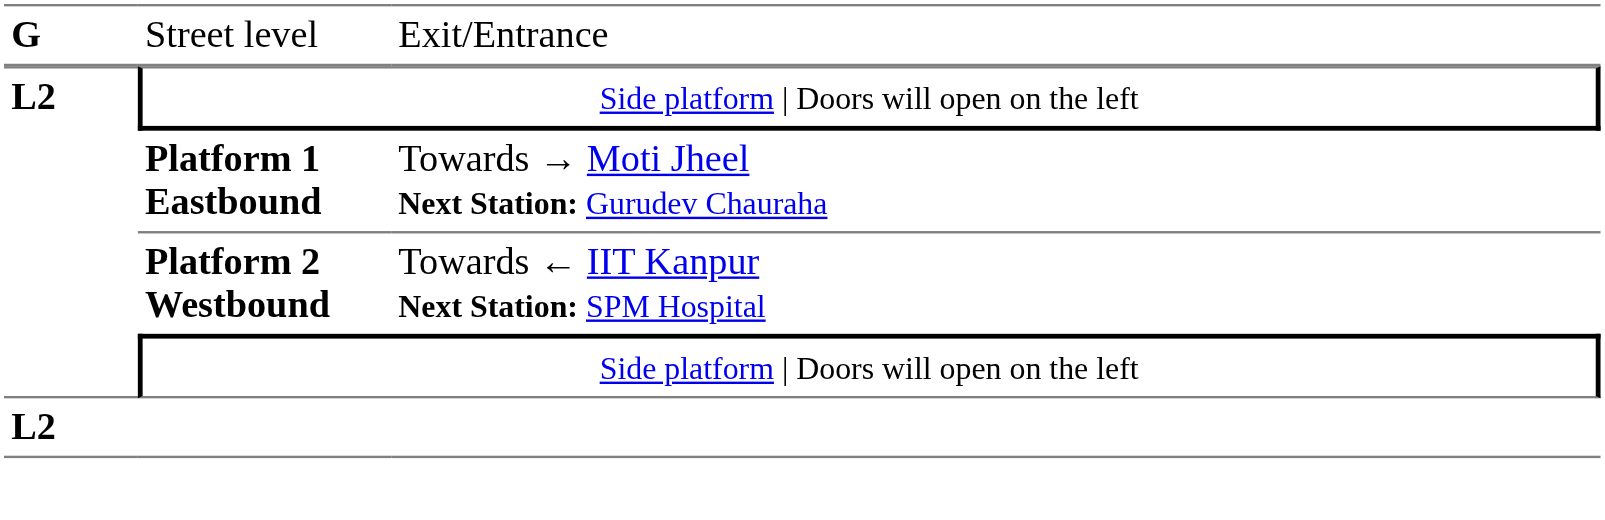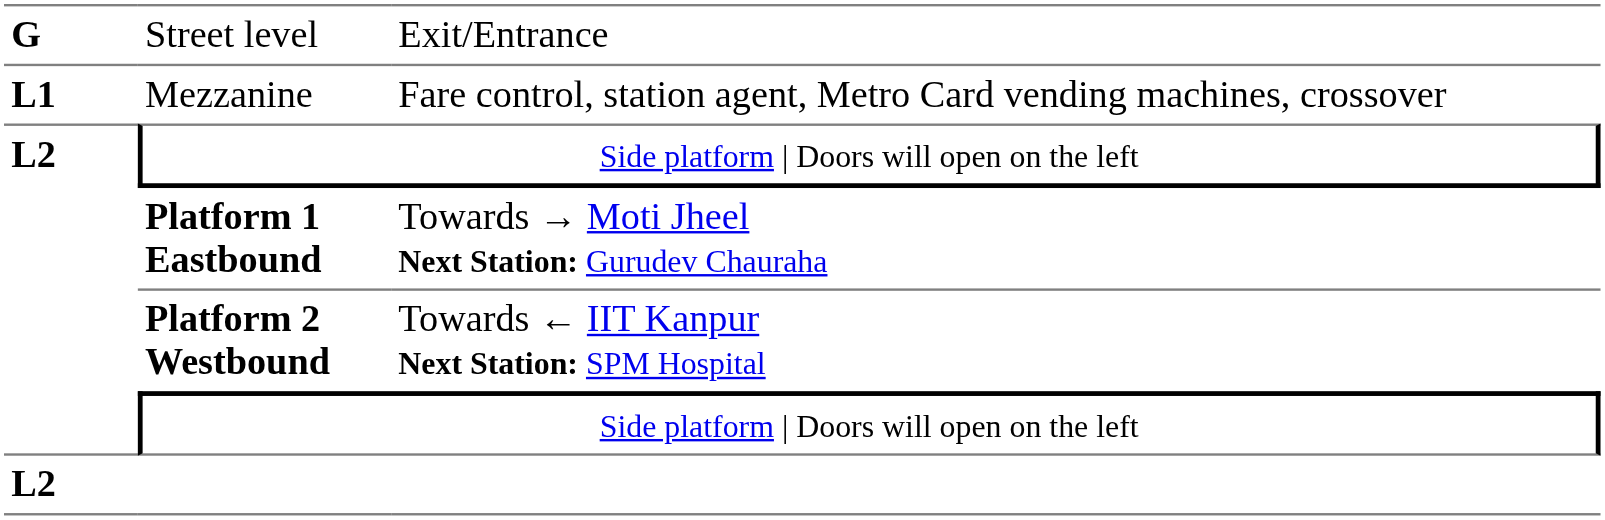 <table table border=0 cellspacing=0 cellpadding=3>
 <tr>
 <td style="border-bottom:solid 1px gray;border-top:solid 1px gray;" width=50 valign=top><strong>G</strong></td>
 <td style="border-top:solid 1px gray;border-bottom:solid 1px gray;" width=100 valign=top>Street level</td>
 <td style="border-top:solid 1px gray;border-bottom:solid 1px gray;" width=500 valign=top>Exit/Entrance</td>
+</tr>
+<tr>
+<td valign=top><strong>L1</strong></td>
+<td valign=top>Mezzanine</td>
+<td valign=top>Fare control, station agent, Metro Card vending machines, crossover<br></td>
 </tr>
 <tr>
 <td style="border-top:solid 1px gray;border-bottom:solid 1px gray;" width=50 rowspan=4 valign=top><strong>L2</strong></td>
 <td style="border-top:solid 1px gray;border-right:solid 2px black;border-left:solid 2px black;border-bottom:solid 2px black;text-align:center;" colspan=2><small><a href='#'>Side platform</a> | Doors will open on the left </small></td>
 </tr>
 <tr>
 <td style="border-bottom:solid 1px gray;" width=100><span><strong>Platform 1</strong><br><strong>Eastbound</strong></span></td>
 <td style="border-bottom:solid 1px gray;" width=500>Towards → <a href='#'>Moti Jheel</a><br><small><strong>Next Station:</strong> <a href='#'>Gurudev Chauraha</a></small></td>
 </tr>
 <tr>
 <td><span><strong>Platform 2</strong><br><strong>Westbound</strong></span></td>
 <td>Towards ← <a href='#'>IIT Kanpur</a><br><small><strong>Next Station:</strong> <a href='#'>SPM Hospital</a></small></td>
 </tr>
 <tr>
 <td style="border-top:solid 2px black;border-right:solid 2px black;border-left:solid 2px black;border-bottom:solid 1px gray;" colspan=2  align=center><small><a href='#'>Side platform</a> | Doors will open on the left </small></td>
 </tr>
 <tr>
 <td style="border-bottom:solid 1px gray;" width=50 rowspan=2 valign=top><strong>L2</strong></td>
 <td style="border-bottom:solid 1px gray;" width=100></td>
 <td style="border-bottom:solid 1px gray;" width=500></td>
 </tr>
 <tr>
 </tr>
 </table>
